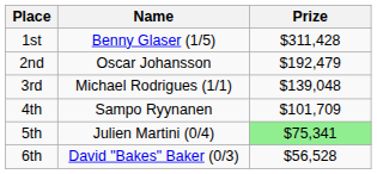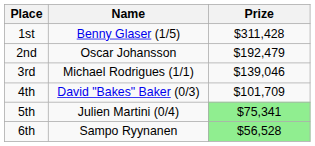 <table class="wikitable">
 <tr>
 <th width="50">Place</th>
 <th width="200">Name</th>
 <th width="125">Prize</th>
 </tr>
 <tr>
 <td align = "center">1st</td>
 <td align = "center"> <a href='#'>Benny Glaser</a> (1/5)</td>
 <td align = "center">$311,428</td>
 </tr>
 <tr>
 <td align = "center">2nd</td>
 <td align = "center"> Oscar Johansson</td>
 <td align = "center">$192,479</td>
 </tr>
 <tr>
 <td align = "center">3rd</td>
 <td align = "center"> Michael Rodrigues (1/1)</td>
-<td align = "center">$139,048</td>
+<td align = "center">$139,046</td>
 </tr>
 <tr>
 <td align = "center">4th</td>
-<td align = "center"> Sampo Ryynanen</td>
+<td align = "center"> <a href='#'>David "Bakes" Baker</a> (0/3)</td>
 <td align = "center">$101,709</td>
 </tr>
 <tr>
 <td align = "center">5th</td>
 <td align = "center"> Julien Martini (0/4)</td>
 <td align = "center" style="background: lightgreen;">$75,341</td>
 </tr>
 <tr>
 <td align = "center">6th</td>
-<td align = "center"> <a href='#'>David "Bakes" Baker</a> (0/3)</td>
-<td align = "center">$56,528</td>
+<td align = "center"> Sampo Ryynanen</td>
+<td align = "center" style="background: lightgreen;">$56,528</td>
 </tr>
 </table>
